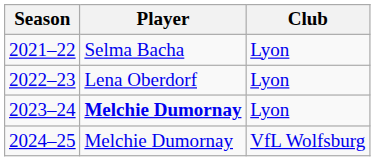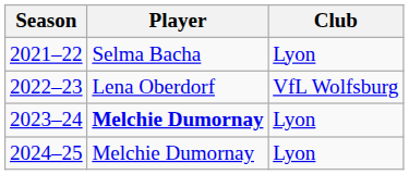 <table class="sortable wikitable">
 <tr>
 <th>Season</th>
 <th>Player</th>
 <th>Club</th>
 </tr>
 <tr>
 <td align="center"><a href='#'>2021–22</a></td>
 <td> <a href='#'>Selma Bacha</a></td>
 <td> <a href='#'>Lyon</a></td>
 </tr>
 <tr>
 <td align="center"><a href='#'>2022–23</a></td>
 <td> <a href='#'>Lena Oberdorf </a></td>
-<td> <a href='#'>Lyon</a></td>
+<td> <a href='#'>VfL Wolfsburg</a></td>
 </tr>
 <tr>
 <td align="center"><a href='#'>2023–24</a></td>
 <td><strong> <a href='#'>Melchie Dumornay</a></strong></td>
 <td> <a href='#'>Lyon</a></td>
 </tr>
 <tr>
 <td align="center"><a href='#'>2024–25</a></td>
 <td> <a href='#'>Melchie Dumornay</a></td>
-<td> <a href='#'>VfL Wolfsburg</a></td>
+<td> <a href='#'>Lyon</a></td>
 </tr>
 </table>
